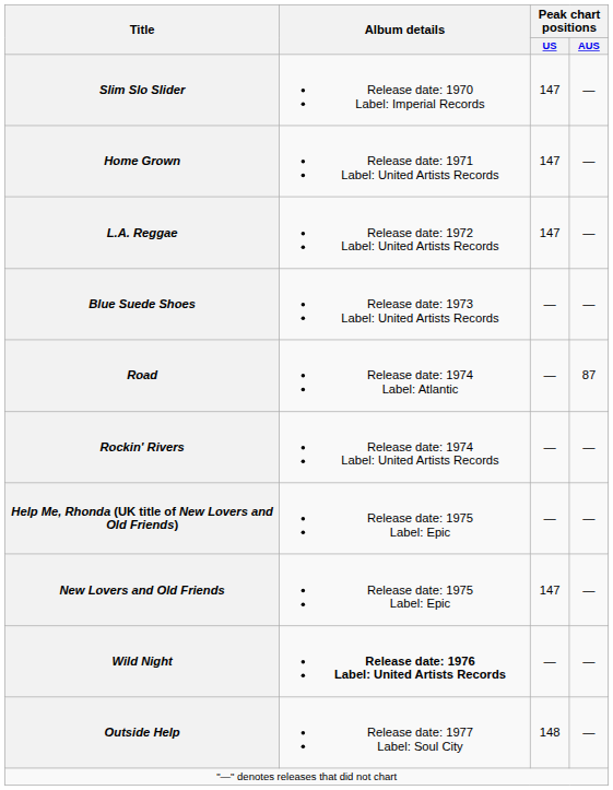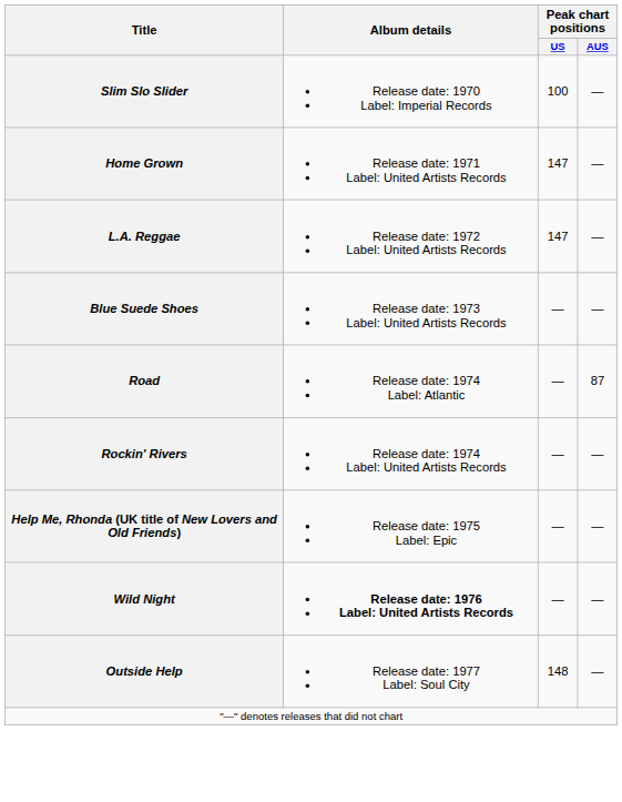 <table class="wikitable plainrowheaders" style="text-align:center;">
 <tr>
 <th scope="col" rowspan="2" style="width:22em;">Title</th>
 <th scope="col" rowspan="2" style="width:20em;">Album details</th>
 <th scope="col" colspan="2">Peak chart<br>positions</th>
 </tr>
 <tr style="font-size:smaller;">
 <th scope="col" style="width:45px;"><a href='#'>US</a><br></th>
 <th scope="col" style="width:45px;"><a href='#'>AUS</a><br></th>
 </tr>
 <tr>
 <th scope="row"><em>Slim Slo Slider</em></th>
 <td><br><ul><li>Release date: 1970</li><li>Label: Imperial Records</li></ul></td>
-<td>147</td>
+<td>100</td>
 <td>—</td>
 </tr>
 <tr>
 <th scope="row"><em>Home Grown</em></th>
 <td><br><ul><li>Release date: 1971</li><li>Label: United Artists Records</li></ul></td>
 <td>147</td>
 <td>—</td>
 </tr>
 <tr>
 <th scope="row"><em>L.A. Reggae</em></th>
 <td><br><ul><li>Release date: 1972</li><li>Label: United Artists Records</li></ul></td>
 <td>147</td>
 <td>—</td>
 </tr>
 <tr>
 <th scope="row"><em>Blue Suede Shoes</em></th>
 <td><br><ul><li>Release date: 1973</li><li>Label: United Artists Records</li></ul></td>
 <td>—</td>
 <td>—</td>
 </tr>
 <tr>
 <th scope="row"><em>Road</em></th>
 <td><br><ul><li>Release date: 1974</li><li>Label: Atlantic</li></ul></td>
 <td>—</td>
 <td>87</td>
 </tr>
 <tr>
 <th scope="row"><em>Rockin' Rivers</em></th>
 <td><br><ul><li>Release date: 1974</li><li>Label: United Artists Records</li></ul></td>
 <td>—</td>
 <td>—</td>
 </tr>
 <tr>
 <th scope="row"><em>Help Me, Rhonda</em> (UK title of <em>New Lovers and Old Friends</em>)</th>
 <td><br><ul><li>Release date: 1975</li><li>Label: Epic</li></ul></td>
 <td>—</td>
 <td>—</td>
 </tr>
 <tr>
-<th scope="row"><em>New Lovers and Old Friends</em></th>
-<td><br><ul><li>Release date: 1975</li><li>Label: Epic</li></ul></td>
-<td>147</td>
-<td>—</td>
-</tr>
-<tr>
 <th scope="row"><em>Wild Night</em></th>
 <td><strong><br><ul><li>Release date: 1976</li><li>Label: United Artists Records</li></ul></strong></td>
 <td>—</td>
 <td>—</td>
 </tr>
 <tr>
 <th scope="row"><em>Outside Help</em></th>
 <td><br><ul><li>Release date: 1977</li><li>Label: Soul City</li></ul></td>
 <td>148</td>
 <td>—</td>
 </tr>
 <tr>
 <td colspan="4" style="font-size: 85%">"—" denotes releases that did not chart</td>
 </tr>
 </table>
